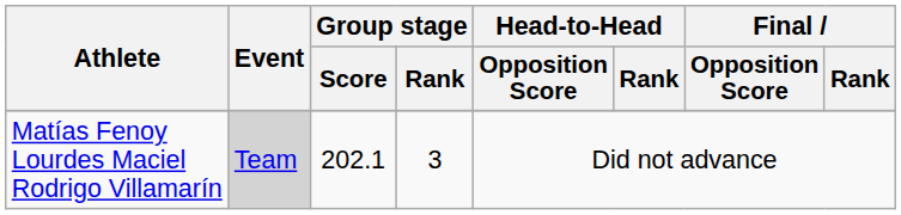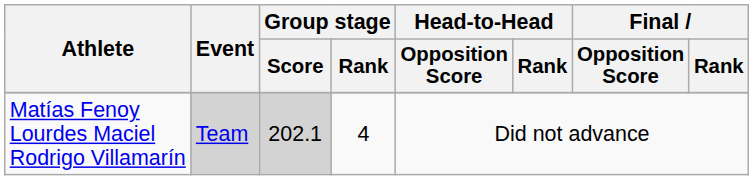 <table class="wikitable" style="font-size:90%">
 <tr>
 <th rowspan="2">Athlete</th>
 <th rowspan="2">Event</th>
 <th colspan="2">Group stage</th>
 <th colspan="2">Head-to-Head</th>
 <th colspan="2">Final / </th>
 </tr>
 <tr style="font-size:95%">
 <th>Score</th>
 <th>Rank</th>
 <th>Opposition<br>Score</th>
 <th>Rank</th>
 <th>Opposition<br>Score</th>
 <th>Rank</th>
 </tr>
 <tr>
 </tr>
 <tr align=center>
 <td align=left><a href='#'>Matías Fenoy</a><br><a href='#'>Lourdes Maciel</a><br><a href='#'>Rodrigo Villamarín</a></td>
 <td align=left style="background: lightgrey;"><a href='#'>Team</a></td>
-<td>202.1</td>
-<td>3</td>
+<td style="background: lightgrey;">202.1</td>
+<td>4</td>
 <td colspan=4>Did not advance</td>
 </tr>
 </table>
